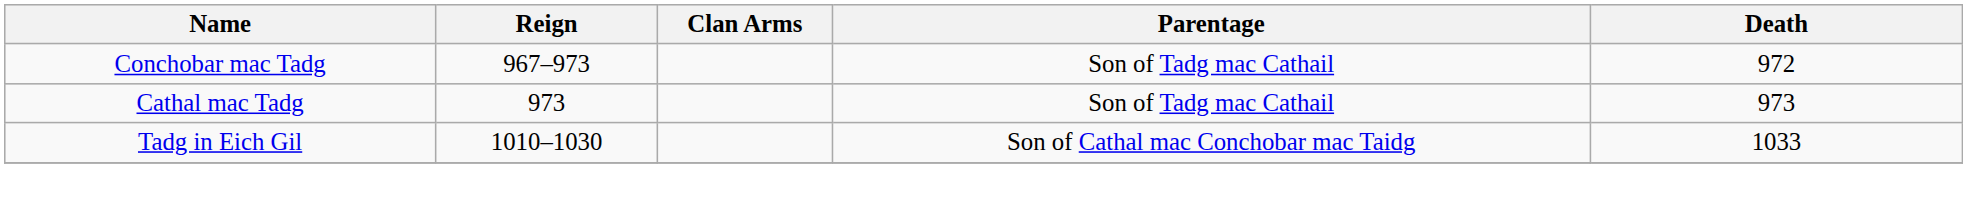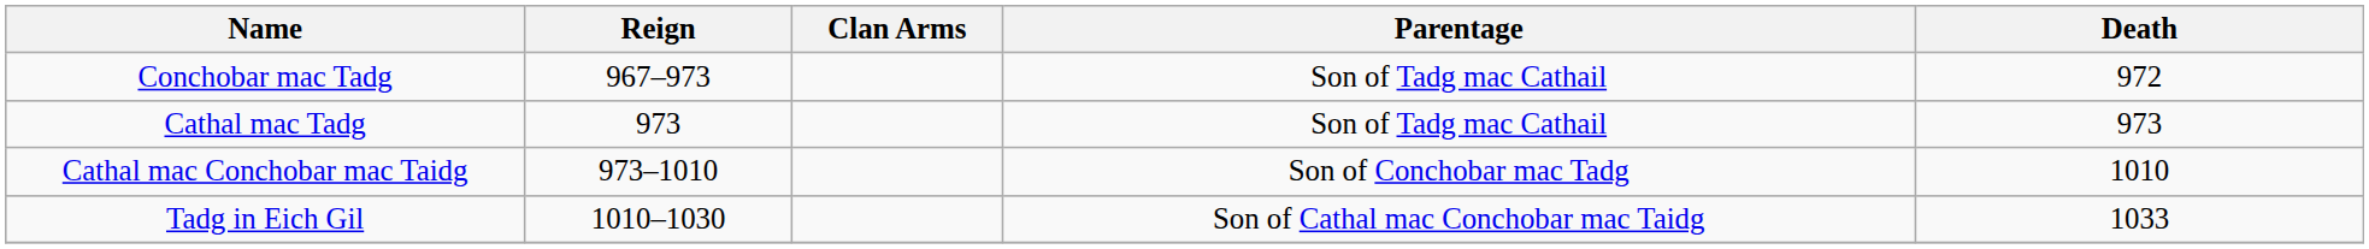 <table style="text-align:center; width:100%" class="wikitable">
 <tr>
 <th style="width:22%">Name</th>
 <th>Reign</th>
 <th style="width:105px">Clan Arms</th>
 <th>Parentage</th>
 <th style="width:19%">Death</th>
 </tr>
 <tr>
 <td><a href='#'>Conchobar mac Tadg</a></td>
 <td>967–973</td>
 <td></td>
 <td>Son of <a href='#'>Tadg mac Cathail</a></td>
 <td>972</td>
 </tr>
 <tr>
 <td><a href='#'>Cathal mac Tadg</a></td>
 <td>973</td>
 <td></td>
 <td>Son of <a href='#'>Tadg mac Cathail</a></td>
 <td>973</td>
 </tr>
 <tr>
+<td><a href='#'>Cathal mac Conchobar mac Taidg</a></td>
+<td>973–1010</td>
+<td></td>
+<td>Son of <a href='#'>Conchobar mac Tadg</a></td>
+<td>1010</td>
+</tr>
+<tr>
 <td><a href='#'>Tadg in Eich Gil</a></td>
 <td>1010–1030</td>
 <td></td>
 <td>Son of <a href='#'>Cathal mac Conchobar mac Taidg</a></td>
 <td>1033</td>
 </tr>
 <tr>
 </tr>
 </table>
